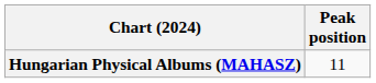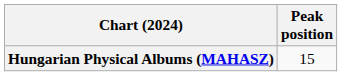 <table class="wikitable sortable plainrowheaders" style="text-align:center;">
 <tr>
 <th scope="col">Chart (2024)</th>
 <th scope="col">Peak<br>position</th>
 </tr>
 <tr>
 <th scope="row">Hungarian Physical Albums (<a href='#'>MAHASZ</a>)</th>
-<td>11</td>
+<td>15</td>
 </tr>
 </table>
